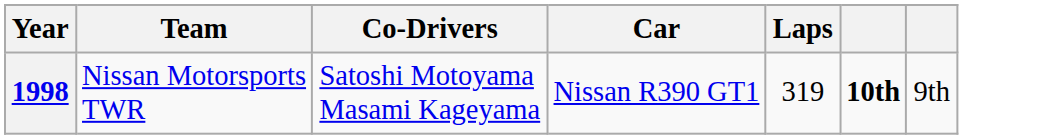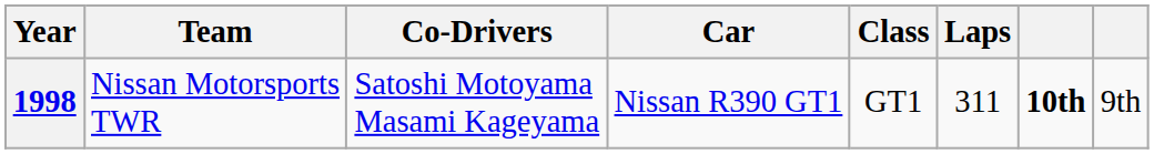 <table class="wikitable" style="text-align:center; font-size:90%">
 <tr>
 <th>Year</th>
 <th>Team</th>
 <th>Co-Drivers</th>
 <th>Car</th>
+<th>Class</th>
 <th>Laps</th>
 <th></th>
 <th></th>
 </tr>
 <tr>
 <th><a href='#'>1998</a></th>
 <td align="left"> <a href='#'>Nissan Motorsports</a><br> <a href='#'>TWR</a></td>
 <td align="left"> <a href='#'>Satoshi Motoyama</a><br> <a href='#'>Masami Kageyama</a></td>
 <td align="left"><a href='#'>Nissan R390 GT1</a></td>
-<td>319</td>
+<td>GT1</td>
+<td>311</td>
 <td><strong>10th</strong></td>
 <td>9th</td>
 </tr>
 </table>
